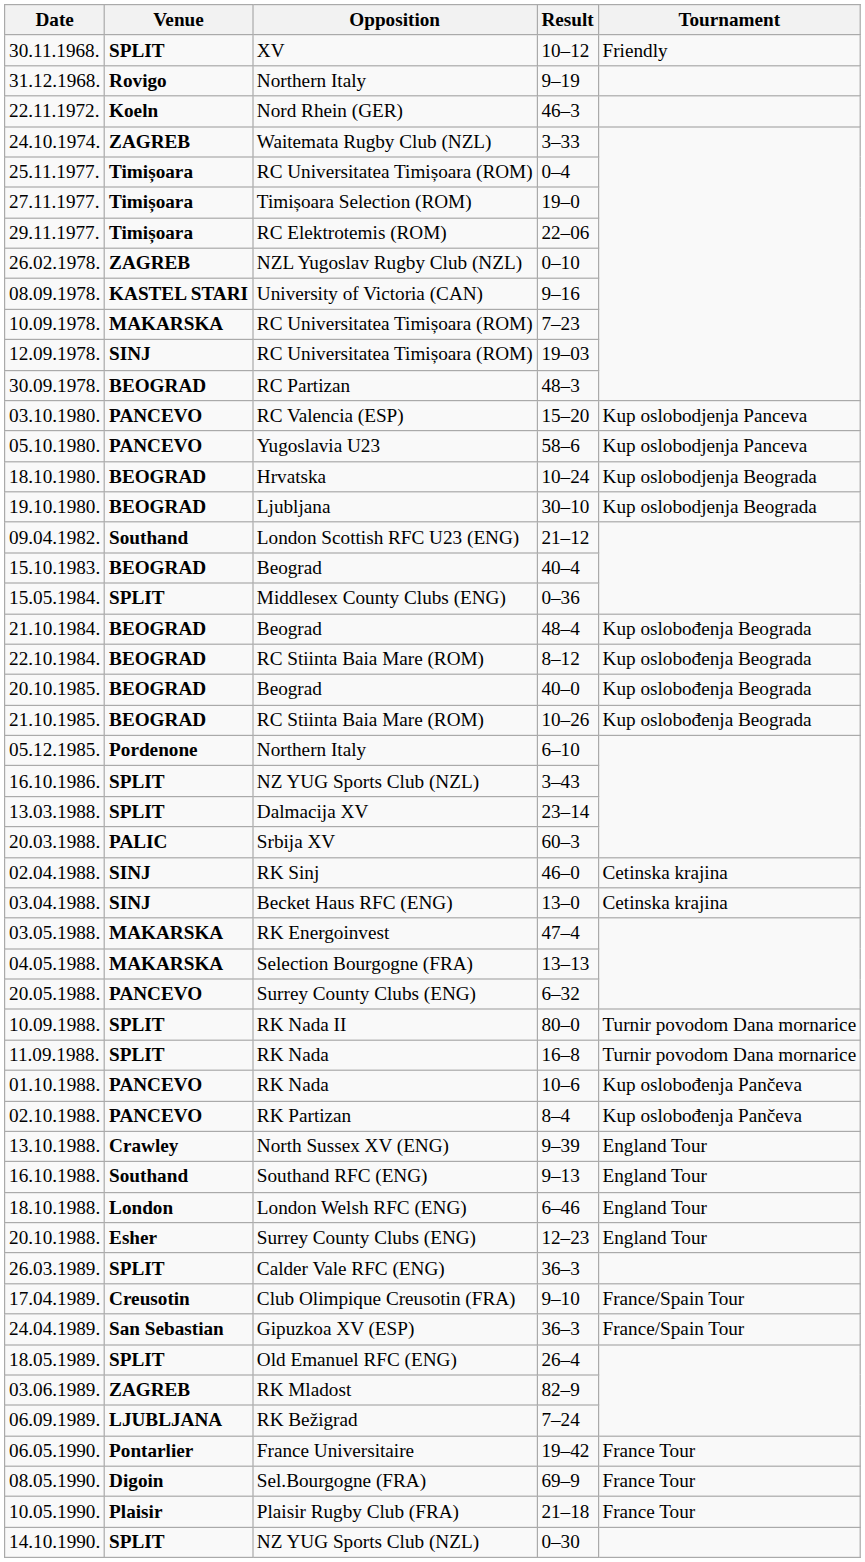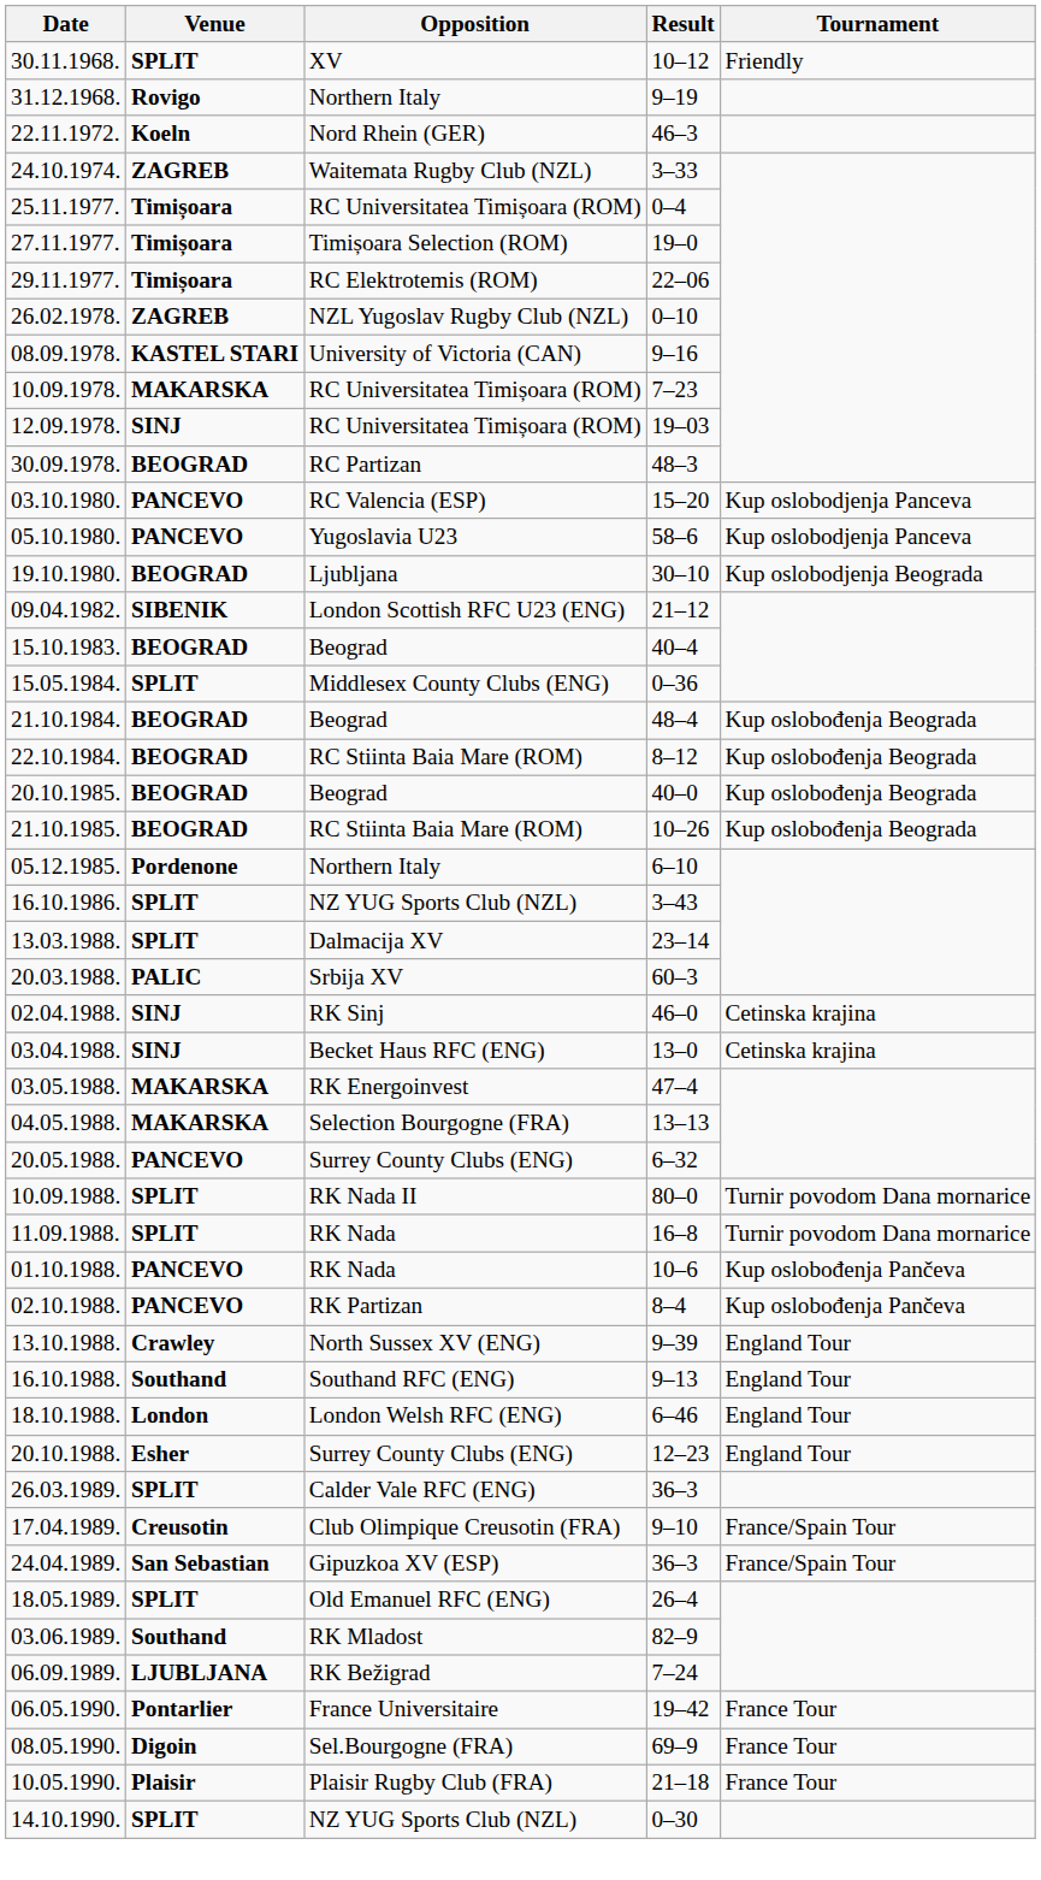 <table class="wikitable">
 <tr align="left">
 <th>Date</th>
 <th>Venue</th>
 <th>Opposition</th>
 <th>Result</th>
 <th>Tournament</th>
 </tr>
 <tr>
 <td>30.11.1968.</td>
 <td><strong>SPLIT</strong></td>
 <td>XV</td>
 <td>10–12</td>
 <td>Friendly</td>
 </tr>
 <tr>
 <td>31.12.1968.</td>
 <td><strong>Rovigo</strong></td>
 <td>Northern Italy</td>
 <td>9–19</td>
 <td></td>
 </tr>
 <tr>
 <td>22.11.1972.</td>
 <td><strong>Koeln</strong></td>
 <td>Nord Rhein (GER)</td>
 <td>46–3</td>
 <td></td>
 </tr>
 <tr>
 <td>24.10.1974.</td>
 <td><strong>ZAGREB</strong></td>
 <td>Waitemata Rugby Club (NZL)</td>
 <td>3–33</td>
 </tr>
 <tr>
 <td>25.11.1977.</td>
 <td><strong>Timișoara</strong></td>
 <td>RC Universitatea Timișoara (ROM)</td>
 <td>0–4</td>
 </tr>
 <tr>
 <td>27.11.1977.</td>
 <td><strong>Timișoara</strong></td>
 <td>Timișoara Selection (ROM)</td>
 <td>19–0</td>
 </tr>
 <tr>
 <td>29.11.1977.</td>
 <td><strong>Timișoara</strong></td>
 <td>RC Elektrotemis (ROM)</td>
 <td>22–06</td>
 </tr>
 <tr>
 <td>26.02.1978.</td>
 <td><strong>ZAGREB</strong></td>
 <td>NZL Yugoslav Rugby Club	(NZL)</td>
 <td>0–10</td>
 </tr>
 <tr>
 <td>08.09.1978.</td>
 <td><strong>KASTEL STARI</strong></td>
 <td>University of Victoria (CAN)</td>
 <td>9–16</td>
 </tr>
 <tr>
 <td>10.09.1978.</td>
 <td><strong>MAKARSKA</strong></td>
 <td>RC Universitatea Timișoara (ROM)</td>
 <td>7–23</td>
 </tr>
 <tr>
 <td>12.09.1978.</td>
 <td><strong>SINJ</strong></td>
 <td>RC	Universitatea Timișoara	(ROM)</td>
 <td>19–03</td>
 </tr>
 <tr>
 <td>30.09.1978.</td>
 <td><strong>BEOGRAD</strong></td>
 <td>RC Partizan</td>
 <td>48–3</td>
 </tr>
 <tr>
 <td>03.10.1980.</td>
 <td><strong>PANCEVO</strong></td>
 <td>RC Valencia (ESP)</td>
 <td>15–20</td>
 <td>Kup oslobodjenja Panceva</td>
 </tr>
 <tr>
 <td>05.10.1980.</td>
 <td><strong>PANCEVO</strong></td>
 <td>Yugoslavia U23</td>
 <td>58–6</td>
 <td>Kup oslobodjenja Panceva</td>
 </tr>
 <tr>
-<td>18.10.1980.</td>
-<td><strong>BEOGRAD</strong></td>
-<td>Hrvatska</td>
-<td>10–24</td>
-<td>Kup oslobodjenja Beograda</td>
-</tr>
-<tr>
 <td>19.10.1980.</td>
 <td><strong>BEOGRAD</strong></td>
 <td>Ljubljana</td>
 <td>30–10</td>
 <td>Kup oslobodjenja Beograda</td>
 </tr>
 <tr>
 <td>09.04.1982.</td>
-<td><strong>Southand</strong></td>
+<td><strong>SIBENIK</strong></td>
 <td>London Scottish RFC U23 (ENG)</td>
 <td>21–12</td>
 </tr>
 <tr>
 <td>15.10.1983.</td>
 <td><strong>BEOGRAD</strong></td>
 <td>Beograd</td>
 <td>40–4</td>
 </tr>
 <tr>
 <td>15.05.1984.</td>
 <td><strong>SPLIT</strong></td>
 <td>Middlesex County Clubs (ENG)</td>
 <td>0–36</td>
 </tr>
 <tr>
 <td>21.10.1984.</td>
 <td><strong>BEOGRAD</strong></td>
 <td>Beograd</td>
 <td>48–4</td>
 <td>Kup oslobođenja Beograda</td>
 </tr>
 <tr>
 <td>22.10.1984.</td>
 <td><strong>BEOGRAD</strong></td>
 <td>RC Stiinta Baia Mare (ROM)</td>
 <td>8–12</td>
 <td>Kup oslobođenja Beograda</td>
 </tr>
 <tr>
 <td>20.10.1985.</td>
 <td><strong>BEOGRAD</strong></td>
 <td>Beograd</td>
 <td>40–0</td>
 <td>Kup oslobođenja Beograda</td>
 </tr>
 <tr>
 <td>21.10.1985.</td>
 <td><strong>BEOGRAD</strong></td>
 <td>RC Stiinta Baia Mare (ROM)</td>
 <td>10–26</td>
 <td>Kup oslobođenja Beograda</td>
 </tr>
 <tr>
 <td>05.12.1985.</td>
 <td><strong>Pordenone</strong></td>
 <td>Northern Italy</td>
 <td>6–10</td>
 </tr>
 <tr>
 <td>16.10.1986.</td>
 <td><strong>SPLIT</strong></td>
 <td>NZ YUG Sports Club (NZL)</td>
 <td>3–43</td>
 </tr>
 <tr>
 <td>13.03.1988.</td>
 <td><strong>SPLIT</strong></td>
 <td>Dalmacija XV</td>
 <td>23–14</td>
 </tr>
 <tr>
 <td>20.03.1988.</td>
 <td><strong>PALIC</strong></td>
 <td>Srbija XV</td>
 <td>60–3</td>
 </tr>
 <tr>
 <td>02.04.1988.</td>
 <td><strong>SINJ</strong></td>
 <td>RK Sinj</td>
 <td>46–0</td>
 <td>Cetinska krajina</td>
 </tr>
 <tr>
 <td>03.04.1988.</td>
 <td><strong>SINJ</strong></td>
 <td>Becket Haus RFC (ENG)</td>
 <td>13–0</td>
 <td>Cetinska krajina</td>
 </tr>
 <tr>
 <td>03.05.1988.</td>
 <td><strong>MAKARSKA</strong></td>
 <td>RK Energoinvest</td>
 <td>47–4</td>
 </tr>
 <tr>
 <td>04.05.1988.</td>
 <td><strong>MAKARSKA</strong></td>
 <td>Selection Bourgogne (FRA)</td>
 <td>13–13</td>
 </tr>
 <tr>
 <td>20.05.1988.</td>
 <td><strong>PANCEVO</strong></td>
 <td>Surrey County Clubs (ENG)</td>
 <td>6–32</td>
 </tr>
 <tr>
 <td>10.09.1988.</td>
 <td><strong>SPLIT</strong></td>
 <td>RK Nada II</td>
 <td>80–0</td>
 <td>Turnir povodom Dana mornarice</td>
 </tr>
 <tr>
 <td>11.09.1988.</td>
 <td><strong>SPLIT</strong></td>
 <td>RK Nada</td>
 <td>16–8</td>
 <td>Turnir povodom Dana mornarice</td>
 </tr>
 <tr>
 <td>01.10.1988.</td>
 <td><strong>PANCEVO</strong></td>
 <td>RK Nada</td>
 <td>10–6</td>
 <td>Kup oslobođenja Pančeva</td>
 </tr>
 <tr>
 <td>02.10.1988.</td>
 <td><strong>PANCEVO</strong></td>
 <td>RK Partizan</td>
 <td>8–4</td>
 <td>Kup oslobođenja Pančeva</td>
 </tr>
 <tr>
 <td>13.10.1988.</td>
 <td><strong>Crawley</strong></td>
 <td>North Sussex XV (ENG)</td>
 <td>9–39</td>
 <td>England Tour</td>
 </tr>
 <tr>
 <td>16.10.1988.</td>
 <td><strong>Southand</strong></td>
 <td>Southand RFC (ENG)</td>
 <td>9–13</td>
 <td>England Tour</td>
 </tr>
 <tr>
 <td>18.10.1988.</td>
 <td><strong>London</strong></td>
 <td>London Welsh RFC (ENG)</td>
 <td>6–46</td>
 <td>England Tour</td>
 </tr>
 <tr>
 <td>20.10.1988.</td>
 <td><strong>Esher</strong></td>
 <td>Surrey County Clubs (ENG)</td>
 <td>12–23</td>
 <td>England Tour</td>
 </tr>
 <tr>
 <td>26.03.1989.</td>
 <td><strong>SPLIT</strong></td>
 <td>Calder Vale RFC (ENG)</td>
 <td>36–3</td>
 </tr>
 <tr>
 <td>17.04.1989.</td>
 <td><strong>Creusotin</strong></td>
 <td>Club Olimpique Creusotin (FRA)</td>
 <td>9–10</td>
 <td>France/Spain Tour</td>
 </tr>
 <tr>
 <td>24.04.1989.</td>
 <td><strong>San Sebastian</strong></td>
 <td>Gipuzkoa XV   (ESP)</td>
 <td>36–3</td>
 <td>France/Spain Tour</td>
 </tr>
 <tr>
 <td>18.05.1989.</td>
 <td><strong>SPLIT</strong></td>
 <td>Old Emanuel RFC (ENG)</td>
 <td>26–4</td>
 </tr>
 <tr>
 <td>03.06.1989.</td>
-<td><strong>ZAGREB</strong></td>
+<td><strong>Southand</strong></td>
 <td>RK Mladost</td>
 <td>82–9</td>
 </tr>
 <tr>
 <td>06.09.1989.</td>
 <td><strong>LJUBLJANA</strong></td>
 <td>RK Bežigrad</td>
 <td>7–24</td>
 </tr>
 <tr>
 <td>06.05.1990.</td>
 <td><strong>Pontarlier</strong></td>
 <td>France Universitaire</td>
 <td>19–42</td>
 <td>France Tour</td>
 </tr>
 <tr>
 <td>08.05.1990.</td>
 <td><strong>Digoin</strong></td>
 <td>Sel.Bourgogne (FRA)</td>
 <td>69–9</td>
 <td>France Tour</td>
 </tr>
 <tr>
 <td>10.05.1990.</td>
 <td><strong>Plaisir</strong></td>
 <td>Plaisir Rugby Club (FRA)</td>
 <td>21–18</td>
 <td>France Tour</td>
 </tr>
 <tr>
 <td>14.10.1990.</td>
 <td><strong>SPLIT</strong></td>
 <td>NZ YUG Sports Club (NZL)</td>
 <td>0–30</td>
 </tr>
 </table>
